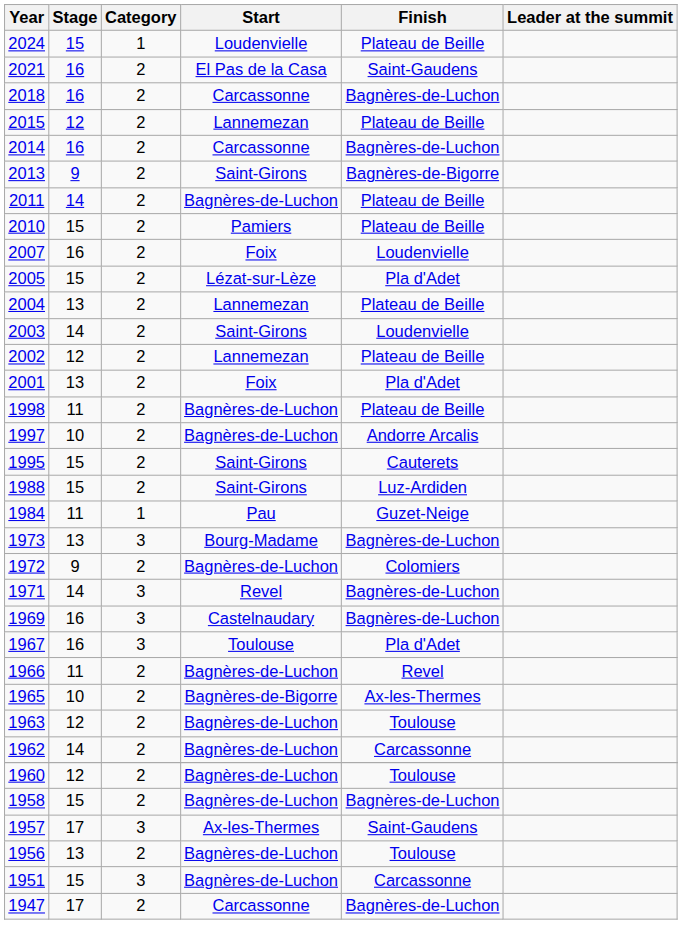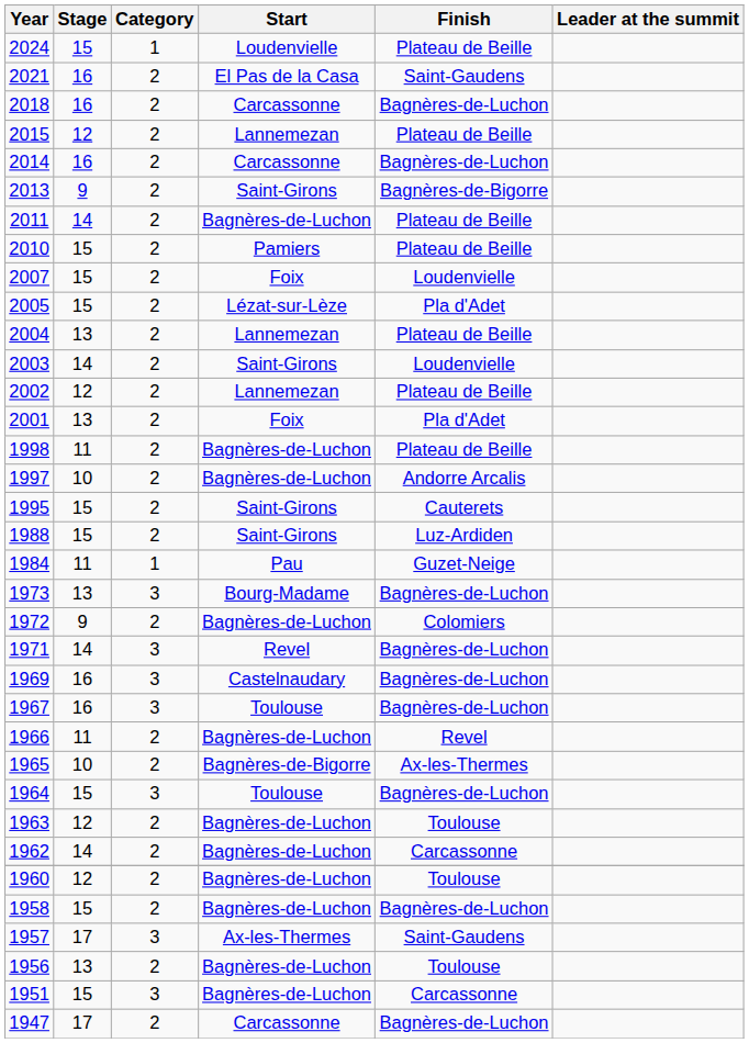 <table class="wikitable" style="text-align: center;">
 <tr>
 <th>Year</th>
 <th>Stage</th>
 <th>Category</th>
 <th>Start</th>
 <th>Finish</th>
 <th>Leader at the summit</th>
 </tr>
 <tr>
 <td><a href='#'>2024</a></td>
 <td><a href='#'>15</a></td>
 <td>1</td>
 <td><a href='#'>Loudenvielle</a></td>
 <td><a href='#'>Plateau de Beille</a></td>
 <td align=left></td>
 </tr>
 <tr>
 <td><a href='#'>2021</a></td>
 <td><a href='#'>16</a></td>
 <td>2</td>
 <td><a href='#'>El Pas de la Casa</a></td>
 <td><a href='#'>Saint-Gaudens</a></td>
 <td align=left></td>
 </tr>
 <tr>
 <td><a href='#'>2018</a></td>
 <td><a href='#'>16</a></td>
 <td>2</td>
 <td><a href='#'>Carcassonne</a></td>
 <td><a href='#'>Bagnères-de-Luchon</a></td>
 <td align=left></td>
 </tr>
 <tr>
 <td><a href='#'>2015</a></td>
 <td><a href='#'>12</a></td>
 <td>2</td>
 <td><a href='#'>Lannemezan</a></td>
 <td><a href='#'>Plateau de Beille</a></td>
 <td align=left></td>
 </tr>
 <tr>
 <td><a href='#'>2014</a></td>
 <td><a href='#'>16</a></td>
 <td>2</td>
 <td><a href='#'>Carcassonne</a></td>
 <td><a href='#'>Bagnères-de-Luchon</a></td>
 <td align=left></td>
 </tr>
 <tr>
 <td><a href='#'>2013</a></td>
 <td><a href='#'>9</a></td>
 <td>2</td>
 <td><a href='#'>Saint-Girons</a></td>
 <td><a href='#'>Bagnères-de-Bigorre</a></td>
 <td align=left></td>
 </tr>
 <tr>
 <td><a href='#'>2011</a></td>
 <td><a href='#'>14</a></td>
 <td>2</td>
 <td><a href='#'>Bagnères-de-Luchon</a></td>
 <td><a href='#'>Plateau de Beille</a></td>
 <td align=left></td>
 </tr>
 <tr>
 <td><a href='#'>2010</a></td>
 <td>15</td>
 <td>2</td>
 <td><a href='#'>Pamiers</a></td>
 <td><a href='#'>Plateau de Beille</a></td>
 <td align=left></td>
 </tr>
 <tr>
 <td><a href='#'>2007</a></td>
-<td>16</td>
+<td>15</td>
 <td>2</td>
 <td><a href='#'>Foix</a></td>
 <td><a href='#'>Loudenvielle</a></td>
 <td align=left></td>
 </tr>
 <tr>
 <td><a href='#'>2005</a></td>
 <td>15</td>
 <td>2</td>
 <td><a href='#'>Lézat-sur-Lèze</a></td>
 <td><a href='#'>Pla d'Adet</a></td>
 <td align=left></td>
 </tr>
 <tr>
 <td><a href='#'>2004</a></td>
 <td>13</td>
 <td>2</td>
 <td><a href='#'>Lannemezan</a></td>
 <td><a href='#'>Plateau de Beille</a></td>
 <td align=left></td>
 </tr>
 <tr>
 <td><a href='#'>2003</a></td>
 <td>14</td>
 <td>2</td>
 <td><a href='#'>Saint-Girons</a></td>
 <td><a href='#'>Loudenvielle</a></td>
 <td align=left></td>
 </tr>
 <tr>
 <td><a href='#'>2002</a></td>
 <td>12</td>
 <td>2</td>
 <td><a href='#'>Lannemezan</a></td>
 <td><a href='#'>Plateau de Beille</a></td>
 <td align=left></td>
 </tr>
 <tr>
 <td><a href='#'>2001</a></td>
 <td>13</td>
 <td>2</td>
 <td><a href='#'>Foix</a></td>
 <td><a href='#'>Pla d'Adet</a></td>
 <td align=left></td>
 </tr>
 <tr>
 <td><a href='#'>1998</a></td>
 <td>11</td>
 <td>2</td>
 <td><a href='#'>Bagnères-de-Luchon</a></td>
 <td><a href='#'>Plateau de Beille</a></td>
 <td align=left></td>
 </tr>
 <tr>
 <td><a href='#'>1997</a></td>
 <td>10</td>
 <td>2</td>
 <td><a href='#'>Bagnères-de-Luchon</a></td>
 <td><a href='#'>Andorre Arcalis</a></td>
 <td align=left></td>
 </tr>
 <tr>
 <td><a href='#'>1995</a></td>
 <td>15</td>
 <td>2</td>
 <td><a href='#'>Saint-Girons</a></td>
 <td><a href='#'>Cauterets</a></td>
 <td align=left></td>
 </tr>
 <tr>
 <td><a href='#'>1988</a></td>
 <td>15</td>
 <td>2</td>
 <td><a href='#'>Saint-Girons</a></td>
 <td><a href='#'>Luz-Ardiden</a></td>
 <td align=left></td>
 </tr>
 <tr>
 <td><a href='#'>1984</a></td>
 <td>11</td>
 <td>1</td>
 <td><a href='#'>Pau</a></td>
 <td><a href='#'>Guzet-Neige</a></td>
 <td align=left></td>
 </tr>
 <tr>
 <td><a href='#'>1973</a></td>
 <td>13</td>
 <td>3</td>
 <td><a href='#'>Bourg-Madame</a></td>
 <td><a href='#'>Bagnères-de-Luchon</a></td>
 <td align=left></td>
 </tr>
 <tr>
 <td><a href='#'>1972</a></td>
 <td>9</td>
 <td>2</td>
 <td><a href='#'>Bagnères-de-Luchon</a></td>
 <td><a href='#'>Colomiers</a></td>
 <td align=left></td>
 </tr>
 <tr>
 <td><a href='#'>1971</a></td>
 <td>14</td>
 <td>3</td>
 <td><a href='#'>Revel</a></td>
 <td><a href='#'>Bagnères-de-Luchon</a></td>
 <td align=left></td>
 </tr>
 <tr>
 <td><a href='#'>1969</a></td>
 <td>16</td>
 <td>3</td>
 <td><a href='#'>Castelnaudary</a></td>
 <td><a href='#'>Bagnères-de-Luchon</a></td>
 <td align=left></td>
 </tr>
 <tr>
 <td><a href='#'>1967</a></td>
 <td>16</td>
 <td>3</td>
 <td><a href='#'>Toulouse</a></td>
-<td><a href='#'>Pla d'Adet</a></td>
+<td><a href='#'>Bagnères-de-Luchon</a></td>
 <td align=left></td>
 </tr>
 <tr>
 <td><a href='#'>1966</a></td>
 <td>11</td>
 <td>2</td>
 <td><a href='#'>Bagnères-de-Luchon</a></td>
 <td><a href='#'>Revel</a></td>
 <td align=left></td>
 </tr>
 <tr>
 <td><a href='#'>1965</a></td>
 <td>10</td>
 <td>2</td>
 <td><a href='#'>Bagnères-de-Bigorre</a></td>
 <td><a href='#'>Ax-les-Thermes</a></td>
+<td align=left></td>
+</tr>
+<tr>
+<td><a href='#'>1964</a></td>
+<td>15</td>
+<td>3</td>
+<td><a href='#'>Toulouse</a></td>
+<td><a href='#'>Bagnères-de-Luchon</a></td>
 <td align=left></td>
 </tr>
 <tr>
 <td><a href='#'>1963</a></td>
 <td>12</td>
 <td>2</td>
 <td><a href='#'>Bagnères-de-Luchon</a></td>
 <td><a href='#'>Toulouse</a></td>
 <td align=left></td>
 </tr>
 <tr>
 <td><a href='#'>1962</a></td>
 <td>14</td>
 <td>2</td>
 <td><a href='#'>Bagnères-de-Luchon</a></td>
 <td><a href='#'>Carcassonne</a></td>
 <td align=left></td>
 </tr>
 <tr>
 </tr>
 <tr>
 <td><a href='#'>1960</a></td>
 <td>12</td>
 <td>2</td>
 <td><a href='#'>Bagnères-de-Luchon</a></td>
 <td><a href='#'>Toulouse</a></td>
 <td align=left></td>
 </tr>
 <tr>
 <td><a href='#'>1958</a></td>
 <td>15</td>
 <td>2</td>
 <td><a href='#'>Bagnères-de-Luchon</a></td>
 <td><a href='#'>Bagnères-de-Luchon</a></td>
 <td align=left></td>
 </tr>
 <tr>
 <td><a href='#'>1957</a></td>
 <td>17</td>
 <td>3</td>
 <td><a href='#'>Ax-les-Thermes</a></td>
 <td><a href='#'>Saint-Gaudens</a></td>
 <td align=left></td>
 </tr>
 <tr>
 <td><a href='#'>1956</a></td>
 <td>13</td>
 <td>2</td>
 <td><a href='#'>Bagnères-de-Luchon</a></td>
 <td><a href='#'>Toulouse</a></td>
 <td align=left></td>
 </tr>
 <tr>
 <td><a href='#'>1951</a></td>
 <td>15</td>
 <td>3</td>
 <td><a href='#'>Bagnères-de-Luchon</a></td>
 <td><a href='#'>Carcassonne</a></td>
 <td align=left></td>
 </tr>
 <tr>
 <td><a href='#'>1947</a></td>
 <td>17</td>
 <td>2</td>
 <td><a href='#'>Carcassonne</a></td>
 <td><a href='#'>Bagnères-de-Luchon</a></td>
 <td align=left></td>
 </tr>
 </table>
